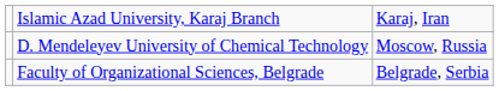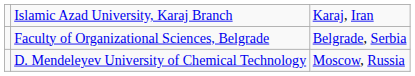 <table class="wikitable">
 <tr>
 <td></td>
 <td> <a href='#'>Islamic Azad University, Karaj Branch</a></td>
 <td><a href='#'>Karaj</a>, <a href='#'>Iran</a></td>
 </tr>
 <tr>
 <td></td>
+<td> <a href='#'>Faculty of Organizational Sciences, Belgrade</a></td>
+<td><a href='#'>Belgrade</a>, <a href='#'>Serbia</a></td>
+</tr>
+<tr>
+<td></td>
 <td> <a href='#'>D. Mendeleyev University of Chemical Technology</a></td>
 <td><a href='#'>Moscow</a>, <a href='#'>Russia</a></td>
 </tr>
-<tr>
-<td></td>
-<td> <a href='#'>Faculty of Organizational Sciences, Belgrade</a></td>
-<td><a href='#'>Belgrade</a>, <a href='#'>Serbia</a></td>
-</tr>
 </table>
